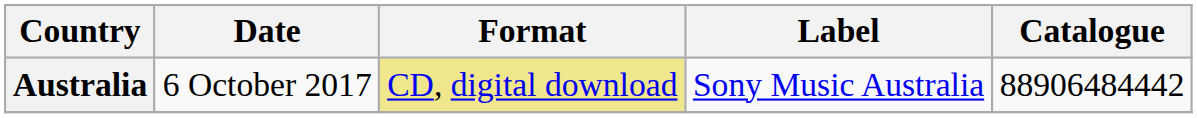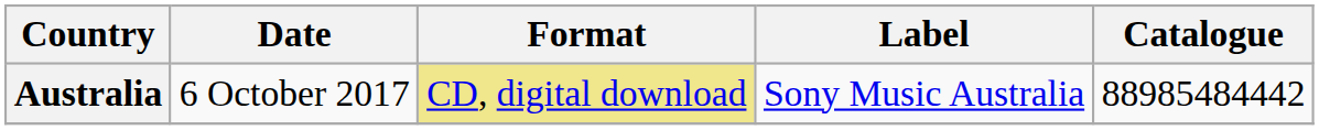 <table class="wikitable plainrowheaders">
 <tr>
 <th scope="col">Country</th>
 <th scope="col">Date</th>
 <th scope="col">Format</th>
 <th scope="col">Label</th>
 <th scope="col">Catalogue</th>
 </tr>
 <tr>
 <th scope="row">Australia</th>
 <td>6 October 2017</td>
 <td style="background: khaki;"><a href='#'>CD</a>, <a href='#'>digital download</a></td>
 <td><a href='#'>Sony Music Australia</a></td>
-<td>88906484442</td>
+<td>88985484442</td>
 </tr>
 <tr>
 </tr>
 </table>
